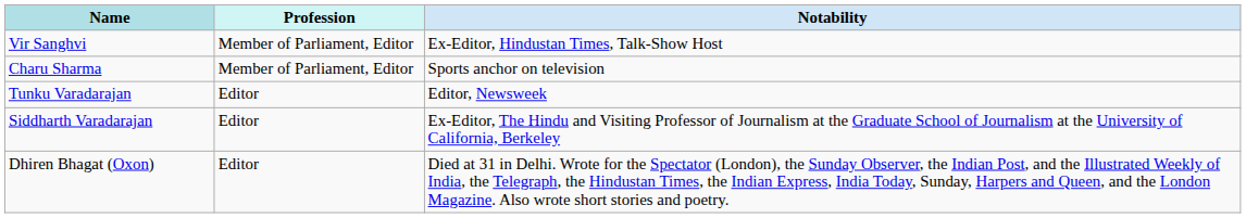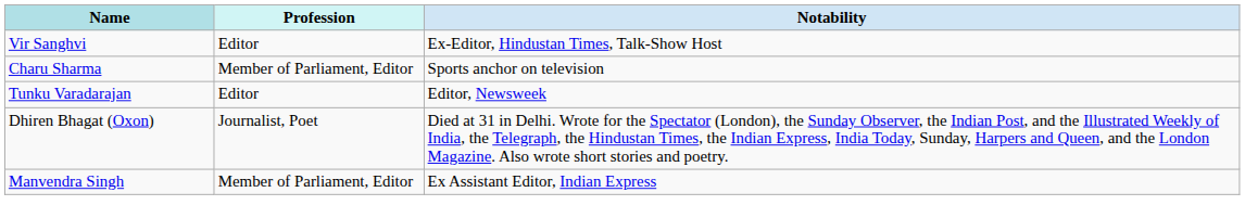 <table class="wikitable" style="sortable">
 <tr>
 <th style="background:#b0e0e6" width="200px">Name</th>
 <th style="background:#d0f5f5" width="200px">Profession</th>
 <th style="background:#d0e5f5" width="800px">Notability</th>
 </tr>
 <tr valign="top">
 <td><a href='#'>Vir Sanghvi</a></td>
-<td>Member of Parliament, Editor</td>
+<td>Editor</td>
 <td>Ex-Editor, <a href='#'>Hindustan Times</a>, Talk-Show Host</td>
 </tr>
 <tr valign="top">
 <td><a href='#'>Charu Sharma</a></td>
 <td>Member of Parliament, Editor</td>
 <td>Sports anchor on television</td>
 </tr>
 <tr valign="top">
 <td><a href='#'>Tunku Varadarajan</a></td>
 <td>Editor</td>
 <td>Editor, <a href='#'>Newsweek</a></td>
 </tr>
 <tr valign="top">
-<td><a href='#'>Siddharth Varadarajan</a></td>
-<td>Editor</td>
-<td>Ex-Editor, <a href='#'>The Hindu</a> and Visiting Professor of Journalism at the <a href='#'>Graduate School of Journalism</a> at the <a href='#'>University of California, Berkeley</a></td>
+<td>Dhiren Bhagat (<a href='#'>Oxon</a>)</td>
+<td>Journalist, Poet</td>
+<td>Died at 31 in Delhi. Wrote for the <a href='#'>Spectator</a> (London), the <a href='#'>Sunday Observer</a>, the <a href='#'>Indian Post</a>, and the <a href='#'>Illustrated Weekly of India</a>, the <a href='#'>Telegraph</a>, the <a href='#'>Hindustan Times</a>, the <a href='#'>Indian Express</a>, <a href='#'>India Today</a>, Sunday, <a href='#'>Harpers and Queen</a>, and the <a href='#'>London Magazine</a>. Also wrote short stories and poetry.</td>
 </tr>
 <tr valign="top">
-<td>Dhiren Bhagat (<a href='#'>Oxon</a>)</td>
-<td>Editor</td>
-<td>Died at 31 in Delhi. Wrote for the <a href='#'>Spectator</a> (London), the <a href='#'>Sunday Observer</a>, the <a href='#'>Indian Post</a>, and the <a href='#'>Illustrated Weekly of India</a>, the <a href='#'>Telegraph</a>, the <a href='#'>Hindustan Times</a>, the <a href='#'>Indian Express</a>, <a href='#'>India Today</a>, Sunday, <a href='#'>Harpers and Queen</a>, and the <a href='#'>London Magazine</a>. Also wrote short stories and poetry.</td>
+<td><a href='#'>Manvendra Singh</a></td>
+<td>Member of Parliament, Editor</td>
+<td>Ex Assistant Editor, <a href='#'>Indian Express</a></td>
 </tr>
 </table>
